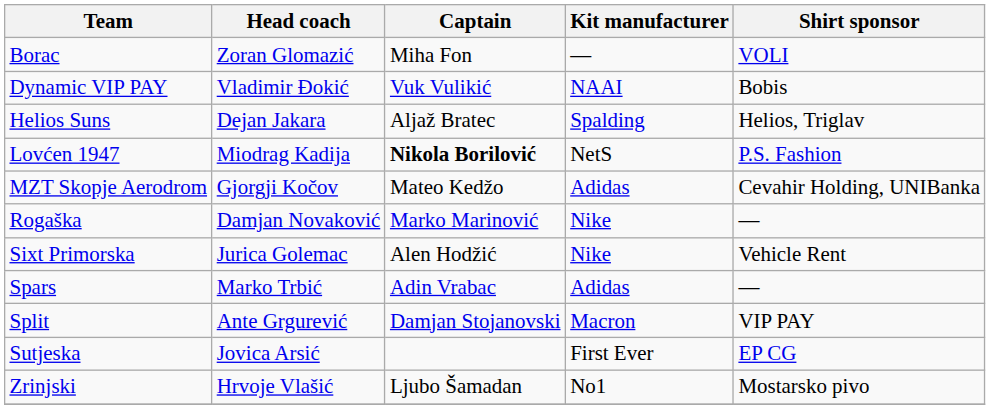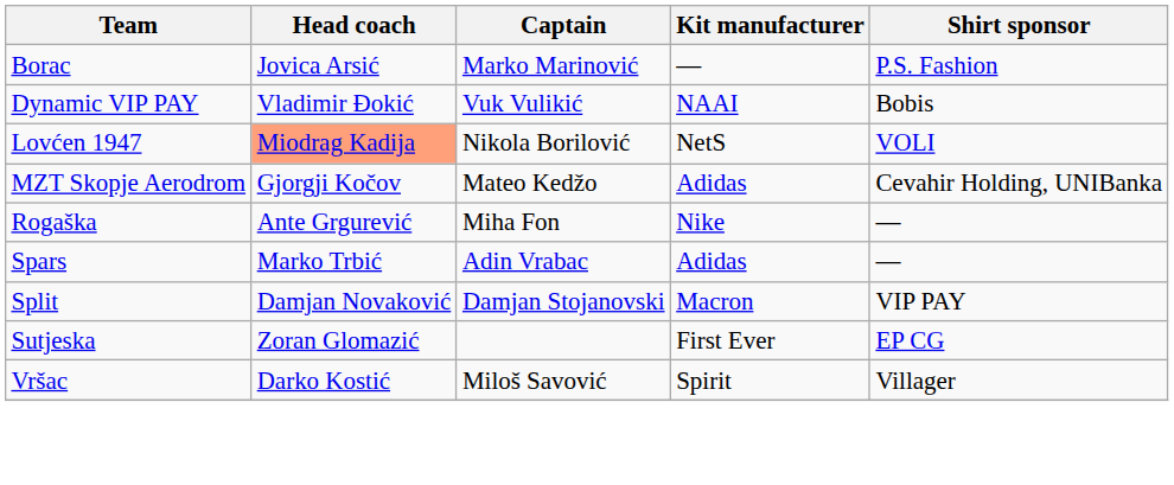 <table class="wikitable sortable">
 <tr>
 <th>Team</th>
 <th>Head coach</th>
 <th>Captain</th>
 <th>Kit manufacturer</th>
 <th>Shirt sponsor</th>
 </tr>
 <tr>
 <td><a href='#'>Borac</a></td>
-<td> <a href='#'>Zoran Glomazić</a></td>
-<td> Miha Fon</td>
+<td> <a href='#'>Jovica Arsić</a></td>
+<td> <a href='#'>Marko Marinović</a></td>
 <td>—</td>
-<td><a href='#'>VOLI</a></td>
+<td><a href='#'>P.S. Fashion</a></td>
 </tr>
 <tr>
 <td><a href='#'>Dynamic VIP PAY</a></td>
 <td> <a href='#'>Vladimir Đokić</a></td>
 <td> <a href='#'>Vuk Vulikić</a></td>
 <td><a href='#'>NAAI</a></td>
 <td>Bobis</td>
 </tr>
 <tr>
-<td><a href='#'>Helios Suns</a></td>
-<td> <a href='#'>Dejan Jakara</a></td>
-<td> Aljaž Bratec</td>
-<td><a href='#'>Spalding</a></td>
-<td>Helios, Triglav</td>
-</tr>
-<tr>
 <td><a href='#'>Lovćen 1947</a></td>
-<td> <a href='#'>Miodrag Kadija</a></td>
-<td><strong> Nikola Borilović</strong></td>
+<td style="background: lightsalmon;"> <a href='#'>Miodrag Kadija</a></td>
+<td> Nikola Borilović</td>
 <td>NetS</td>
-<td><a href='#'>P.S. Fashion</a></td>
+<td><a href='#'>VOLI</a></td>
 </tr>
 <tr>
 <td><a href='#'>MZT Skopje Aerodrom</a></td>
 <td> <a href='#'>Gjorgji Kočov</a></td>
 <td> Mateo Kedžo</td>
 <td><a href='#'>Adidas</a></td>
 <td>Cevahir Holding, UNIBanka</td>
 </tr>
 <tr>
 <td><a href='#'>Rogaška</a></td>
-<td> <a href='#'>Damjan Novaković</a></td>
-<td> <a href='#'>Marko Marinović</a></td>
+<td> <a href='#'>Ante Grgurević</a></td>
+<td> Miha Fon</td>
 <td><a href='#'>Nike</a></td>
 <td>—</td>
-</tr>
-<tr>
-<td><a href='#'>Sixt Primorska</a></td>
-<td> <a href='#'>Jurica Golemac</a></td>
-<td> Alen Hodžić</td>
-<td><a href='#'>Nike</a></td>
-<td>Vehicle Rent</td>
 </tr>
 <tr>
 <td><a href='#'>Spars</a></td>
 <td> <a href='#'>Marko Trbić</a></td>
 <td> <a href='#'>Adin Vrabac</a></td>
 <td><a href='#'>Adidas</a></td>
 <td>—</td>
 </tr>
 <tr>
 <td><a href='#'>Split</a></td>
-<td> <a href='#'>Ante Grgurević</a></td>
+<td> <a href='#'>Damjan Novaković</a></td>
 <td> <a href='#'>Damjan Stojanovski</a></td>
 <td><a href='#'>Macron</a></td>
 <td>VIP PAY</td>
 </tr>
 <tr>
 <td><a href='#'>Sutjeska</a></td>
-<td> <a href='#'>Jovica Arsić</a></td>
+<td> <a href='#'>Zoran Glomazić</a></td>
 <td></td>
 <td>First Ever</td>
 <td><a href='#'>EP CG</a></td>
 </tr>
 <tr>
-<td><a href='#'>Zrinjski</a></td>
-<td> <a href='#'>Hrvoje Vlašić</a></td>
-<td> Ljubo Šamadan</td>
-<td>No1</td>
-<td>Mostarsko pivo</td>
+<td><a href='#'>Vršac</a></td>
+<td> <a href='#'>Darko Kostić</a></td>
+<td> Miloš Savović</td>
+<td>Spirit</td>
+<td>Villager</td>
 </tr>
 <tr>
 </tr>
 </table>
